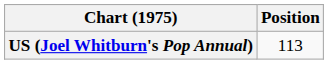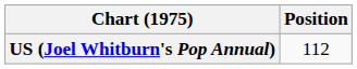 <table class="wikitable plainrowheaders" style="text-align:center">
 <tr>
 <th scope="col">Chart (1975)</th>
 <th scope="col">Position</th>
 </tr>
 <tr>
 <th scope="row">US (<a href='#'>Joel Whitburn</a>'s <em>Pop Annual</em>)</th>
-<td>113</td>
+<td>112</td>
 </tr>
 </table>
